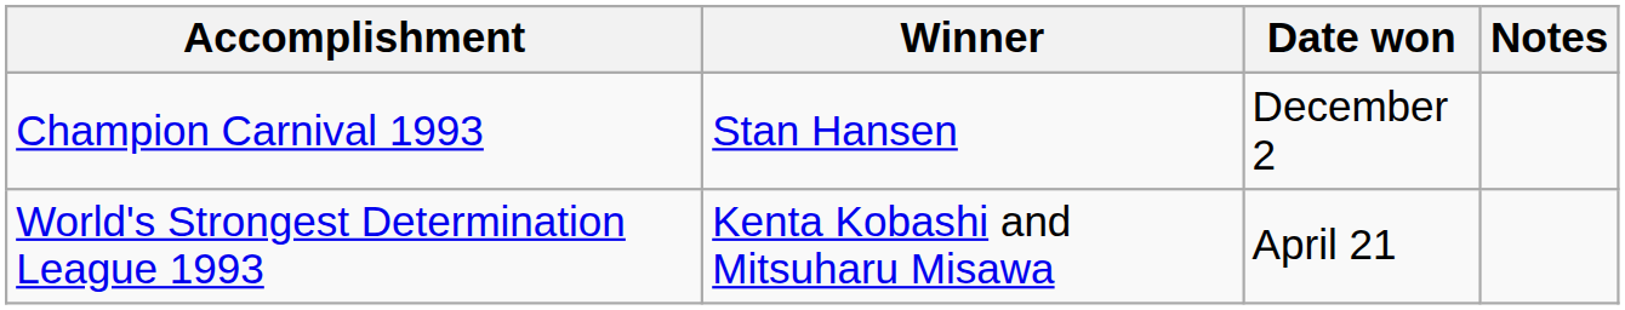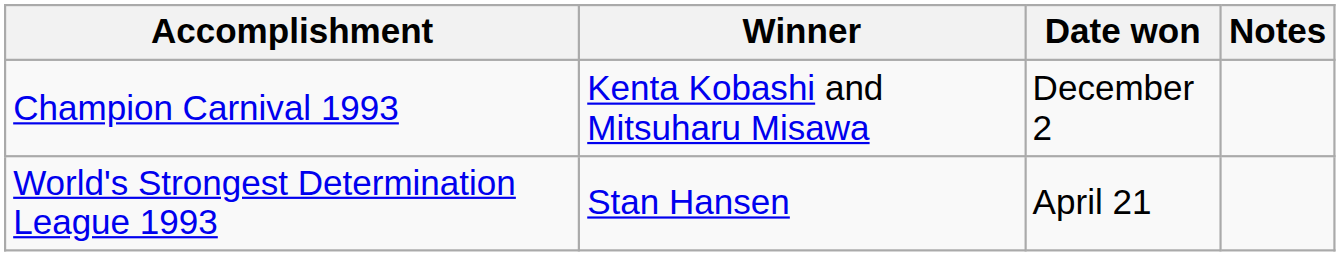 <table class="wikitable">
 <tr>
 <th>Accomplishment</th>
 <th>Winner</th>
 <th>Date won</th>
 <th>Notes</th>
 </tr>
 <tr>
 <td><a href='#'>Champion Carnival 1993</a></td>
-<td><a href='#'>Stan Hansen</a></td>
+<td><a href='#'>Kenta Kobashi</a> and <a href='#'>Mitsuharu Misawa</a></td>
 <td>December 2</td>
 <td></td>
 </tr>
 <tr>
 <td><a href='#'>World's Strongest Determination League 1993</a></td>
-<td><a href='#'>Kenta Kobashi</a> and <a href='#'>Mitsuharu Misawa</a></td>
+<td><a href='#'>Stan Hansen</a></td>
 <td>April 21</td>
 <td></td>
 </tr>
 </table>
